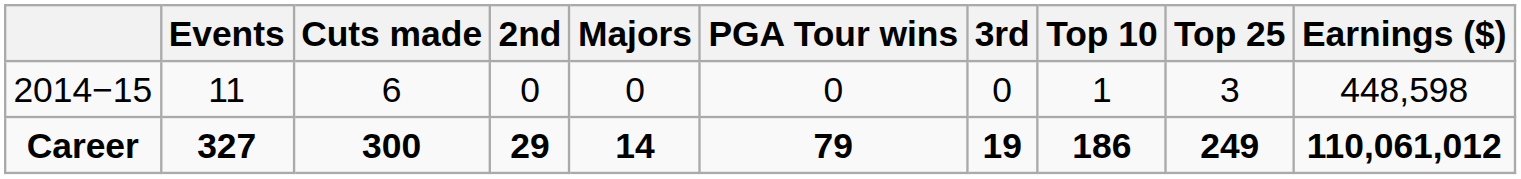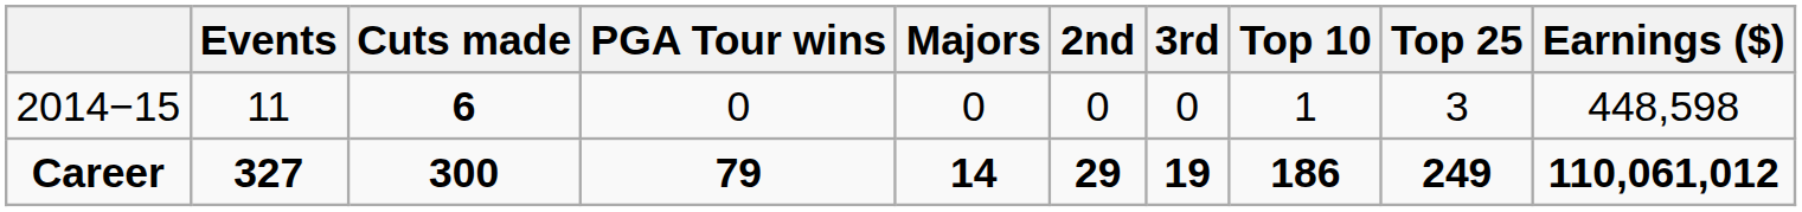 <table class=wikitable style="font-size:95%;text-align:center">
 <tr>
 <th></th>
 <th>Events</th>
 <th>Cuts made</th>
+<th>PGA Tour wins</th>
+<th>Majors</th>
 <th>2nd</th>
-<th>Majors</th>
-<th>PGA Tour wins</th>
 <th>3rd</th>
 <th>Top 10</th>
 <th>Top 25</th>
 <th>Earnings ($)</th>
 </tr>
 <tr>
 <td>2014−15</td>
 <td>11</td>
-<td>6</td>
+<td><strong>6</strong></td>
 <td>0</td>
 <td>0</td>
 <td>0</td>
 <td>0</td>
 <td>1</td>
 <td>3</td>
 <td>448,598</td>
 </tr>
 <tr>
 <td><strong>Career</strong></td>
 <td><strong>327</strong></td>
 <td><strong>300</strong></td>
+<td><strong>79</strong></td>
+<td><strong>14</strong></td>
 <td><strong>29</strong></td>
-<td><strong>14</strong></td>
-<td><strong>79</strong></td>
 <td><strong>19</strong></td>
 <td><strong>186</strong></td>
 <td><strong>249</strong></td>
 <td><strong>110,061,012</strong></td>
 </tr>
 </table>
